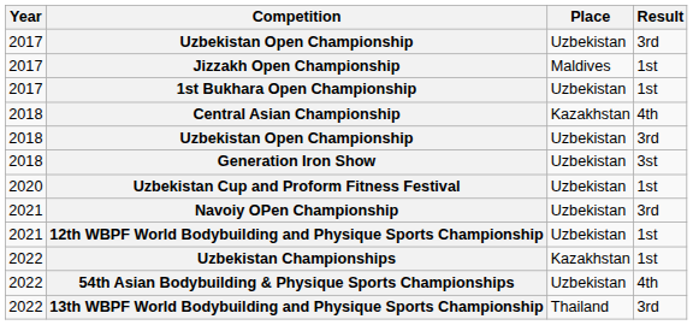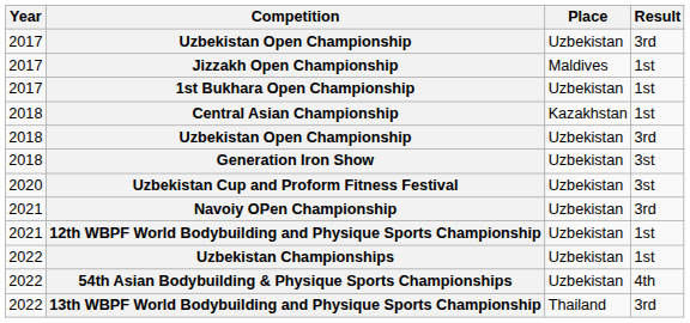 <table class="wikitable">
 <tr>
 <th>Year</th>
 <th>Competition</th>
 <th>Place</th>
 <th>Result</th>
 </tr>
 <tr>
 <td>2017</td>
 <th>Uzbekistan Open Championship</th>
 <td>Uzbekistan</td>
 <td>3rd</td>
 </tr>
 <tr>
 <td>2017</td>
 <th>Jizzakh Open Championship</th>
 <td>Maldives</td>
 <td>1st</td>
 </tr>
 <tr>
 <td>2017</td>
 <th>1st Bukhara Open Championship</th>
 <td>Uzbekistan</td>
 <td>1st</td>
 </tr>
 <tr>
 <td>2018</td>
 <th>Central Asian Championship</th>
 <td>Kazakhstan</td>
-<td>4th</td>
+<td>1st</td>
 </tr>
 <tr>
 <td>2018</td>
 <th>Uzbekistan Open Championship</th>
 <td>Uzbekistan</td>
 <td>3rd</td>
 </tr>
 <tr>
 <td>2018</td>
 <th>Generation Iron Show</th>
 <td>Uzbekistan</td>
 <td>3st</td>
 </tr>
 <tr>
 <td>2020</td>
 <th>Uzbekistan Cup and Proform Fitness Festival</th>
 <td>Uzbekistan</td>
-<td>1st</td>
+<td>3st</td>
 </tr>
 <tr>
 <td>2021</td>
 <th>Navoiy OPen Championship</th>
 <td>Uzbekistan</td>
 <td>3rd</td>
 </tr>
 <tr>
 <td>2021</td>
 <th>12th WBPF World Bodybuilding and Physique Sports Championship</th>
 <td>Uzbekistan</td>
 <td>1st</td>
 </tr>
 <tr>
 <td>2022</td>
 <th>Uzbekistan Championships</th>
-<td>Kazakhstan</td>
+<td>Uzbekistan</td>
 <td>1st</td>
 </tr>
 <tr>
 <td>2022</td>
 <th>54th Asian Bodybuilding & Physique Sports Championships</th>
 <td>Uzbekistan</td>
 <td>4th</td>
 </tr>
 <tr>
 <td>2022</td>
 <th>13th WBPF World Bodybuilding and Physique Sports Championship</th>
 <td>Thailand</td>
 <td>3rd</td>
 </tr>
 </table>
